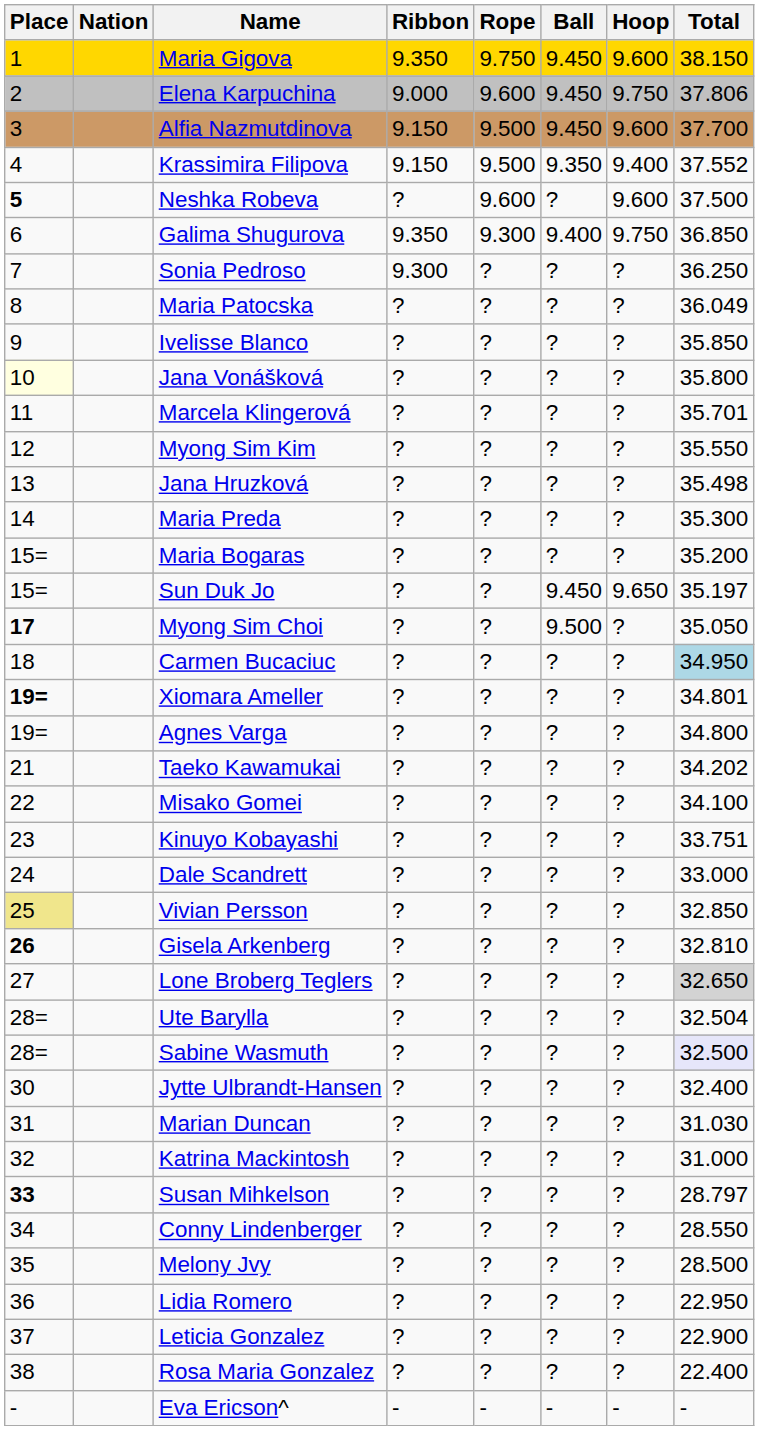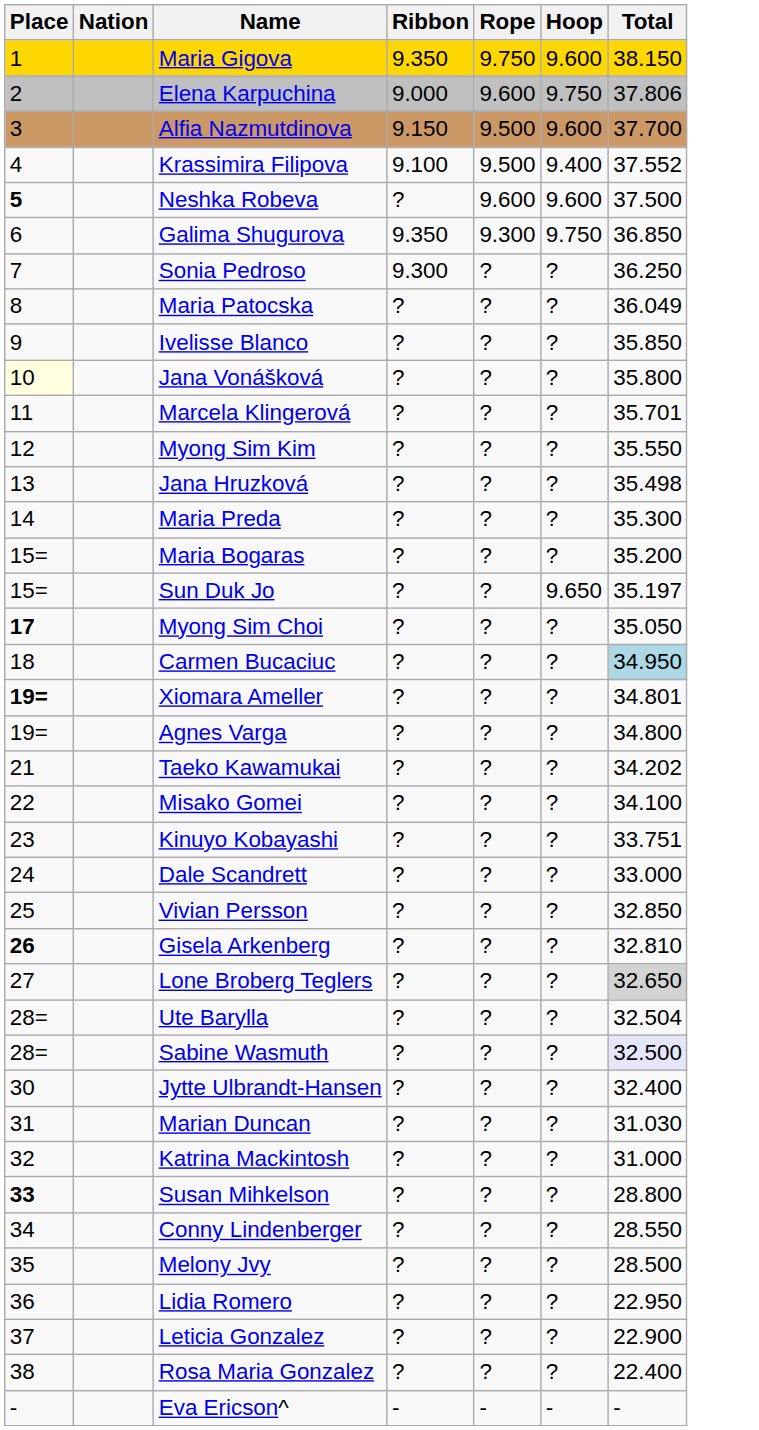 <table class="wikitable">
 <tr>
 <th>Place</th>
 <th>Nation</th>
 <th>Name</th>
 <th>Ribbon</th>
 <th>Rope</th>
-<th>Ball</th>
 <th>Hoop</th>
 <th>Total</th>
 </tr>
 <tr bgcolor=gold>
 <td>1</td>
 <td></td>
 <td><a href='#'>Maria Gigova</a></td>
 <td>9.350</td>
 <td>9.750</td>
-<td>9.450</td>
 <td>9.600</td>
 <td>38.150</td>
 </tr>
 <tr bgcolor=silver>
 <td>2</td>
 <td></td>
 <td><a href='#'>Elena Karpuchina</a></td>
 <td>9.000</td>
 <td>9.600</td>
-<td>9.450</td>
 <td>9.750</td>
 <td>37.806</td>
 </tr>
 <tr bgcolor=cc9966>
 <td>3</td>
 <td></td>
 <td><a href='#'>Alfia Nazmutdinova</a></td>
 <td>9.150</td>
 <td>9.500</td>
-<td>9.450</td>
 <td>9.600</td>
 <td>37.700</td>
 </tr>
 <tr>
 <td>4</td>
 <td></td>
 <td><a href='#'>Krassimira Filipova</a></td>
-<td>9.150</td>
+<td>9.100</td>
 <td>9.500</td>
-<td>9.350</td>
 <td>9.400</td>
 <td>37.552</td>
 </tr>
 <tr>
 <td><strong>5</strong></td>
 <td></td>
 <td><a href='#'>Neshka Robeva</a></td>
 <td>?</td>
 <td>9.600</td>
-<td>?</td>
 <td>9.600</td>
 <td>37.500</td>
 </tr>
 <tr>
 <td>6</td>
 <td></td>
 <td><a href='#'>Galima Shugurova</a></td>
 <td>9.350</td>
 <td>9.300</td>
-<td>9.400</td>
 <td>9.750</td>
 <td>36.850</td>
 </tr>
 <tr>
 <td>7</td>
 <td></td>
 <td><a href='#'>Sonia Pedroso</a></td>
 <td>9.300</td>
 <td>?</td>
 <td>?</td>
-<td>?</td>
 <td>36.250</td>
 </tr>
 <tr>
 <td>8</td>
 <td></td>
 <td><a href='#'>Maria Patocska</a></td>
-<td>?</td>
 <td>?</td>
 <td>?</td>
 <td>?</td>
 <td>36.049</td>
 </tr>
 <tr>
 <td>9</td>
 <td></td>
 <td><a href='#'>Ivelisse Blanco</a></td>
 <td>?</td>
 <td>?</td>
 <td>?</td>
-<td>?</td>
 <td>35.850</td>
 </tr>
 <tr>
 <td style="background: lightyellow;">10</td>
 <td></td>
 <td><a href='#'>Jana Vonášková</a></td>
-<td>?</td>
 <td>?</td>
 <td>?</td>
 <td>?</td>
 <td>35.800</td>
 </tr>
 <tr>
 <td>11</td>
 <td></td>
 <td><a href='#'>Marcela Klingerová</a></td>
 <td>?</td>
 <td>?</td>
 <td>?</td>
-<td>?</td>
 <td>35.701</td>
 </tr>
 <tr>
 <td>12</td>
 <td></td>
 <td><a href='#'>Myong Sim Kim</a></td>
-<td>?</td>
 <td>?</td>
 <td>?</td>
 <td>?</td>
 <td>35.550</td>
 </tr>
 <tr>
 <td>13</td>
 <td></td>
 <td><a href='#'>Jana Hruzková</a></td>
 <td>?</td>
 <td>?</td>
 <td>?</td>
-<td>?</td>
 <td>35.498</td>
 </tr>
 <tr>
 <td>14</td>
 <td></td>
 <td><a href='#'>Maria Preda</a></td>
-<td>?</td>
 <td>?</td>
 <td>?</td>
 <td>?</td>
 <td>35.300</td>
 </tr>
 <tr>
 <td>15=</td>
 <td></td>
 <td><a href='#'>Maria Bogaras</a></td>
 <td>?</td>
 <td>?</td>
 <td>?</td>
-<td>?</td>
 <td>35.200</td>
 </tr>
 <tr>
 <td>15=</td>
 <td></td>
 <td><a href='#'>Sun Duk Jo</a></td>
 <td>?</td>
 <td>?</td>
-<td>9.450</td>
 <td>9.650</td>
 <td>35.197</td>
 </tr>
 <tr>
 <td><strong>17</strong></td>
 <td></td>
 <td><a href='#'>Myong Sim Choi</a></td>
 <td>?</td>
 <td>?</td>
-<td>9.500</td>
 <td>?</td>
 <td>35.050</td>
 </tr>
 <tr>
 <td>18</td>
 <td></td>
 <td><a href='#'>Carmen Bucaciuc</a></td>
-<td>?</td>
 <td>?</td>
 <td>?</td>
 <td>?</td>
 <td style="background: lightblue;">34.950</td>
 </tr>
 <tr>
 <td><strong>19=</strong></td>
 <td></td>
 <td><a href='#'>Xiomara Ameller</a></td>
 <td>?</td>
 <td>?</td>
 <td>?</td>
-<td>?</td>
 <td>34.801</td>
 </tr>
 <tr>
 <td>19=</td>
 <td></td>
 <td><a href='#'>Agnes Varga</a></td>
-<td>?</td>
 <td>?</td>
 <td>?</td>
 <td>?</td>
 <td>34.800</td>
 </tr>
 <tr>
 <td>21</td>
 <td></td>
 <td><a href='#'>Taeko Kawamukai</a></td>
 <td>?</td>
 <td>?</td>
 <td>?</td>
-<td>?</td>
 <td>34.202</td>
 </tr>
 <tr>
 <td>22</td>
 <td></td>
 <td><a href='#'>Misako Gomei</a></td>
-<td>?</td>
 <td>?</td>
 <td>?</td>
 <td>?</td>
 <td>34.100</td>
 </tr>
 <tr>
 <td>23</td>
 <td></td>
 <td><a href='#'>Kinuyo Kobayashi</a></td>
 <td>?</td>
 <td>?</td>
 <td>?</td>
-<td>?</td>
 <td>33.751</td>
 </tr>
 <tr>
 <td>24</td>
 <td></td>
 <td><a href='#'>Dale Scandrett</a></td>
 <td>?</td>
 <td>?</td>
 <td>?</td>
-<td>?</td>
 <td>33.000</td>
 </tr>
 <tr>
-<td style="background: khaki;">25</td>
+<td>25</td>
 <td></td>
 <td><a href='#'>Vivian Persson</a></td>
-<td>?</td>
 <td>?</td>
 <td>?</td>
 <td>?</td>
 <td>32.850</td>
 </tr>
 <tr>
 <td><strong>26</strong></td>
 <td></td>
 <td><a href='#'>Gisela Arkenberg</a></td>
 <td>?</td>
 <td>?</td>
 <td>?</td>
-<td>?</td>
 <td>32.810</td>
 </tr>
 <tr>
 <td>27</td>
 <td></td>
 <td><a href='#'>Lone Broberg Teglers</a></td>
-<td>?</td>
 <td>?</td>
 <td>?</td>
 <td>?</td>
 <td style="background: lightgrey;">32.650</td>
 </tr>
 <tr>
 <td>28=</td>
 <td></td>
 <td><a href='#'>Ute Barylla</a></td>
 <td>?</td>
 <td>?</td>
 <td>?</td>
-<td>?</td>
 <td>32.504</td>
 </tr>
 <tr>
 <td>28=</td>
 <td></td>
 <td><a href='#'>Sabine Wasmuth</a></td>
-<td>?</td>
 <td>?</td>
 <td>?</td>
 <td>?</td>
 <td style="background: lavender;">32.500</td>
 </tr>
 <tr>
 <td>30</td>
 <td></td>
 <td><a href='#'>Jytte Ulbrandt-Hansen</a></td>
 <td>?</td>
 <td>?</td>
 <td>?</td>
-<td>?</td>
 <td>32.400</td>
 </tr>
 <tr>
 <td>31</td>
 <td></td>
 <td><a href='#'>Marian Duncan</a></td>
-<td>?</td>
 <td>?</td>
 <td>?</td>
 <td>?</td>
 <td>31.030</td>
 </tr>
 <tr>
 <td>32</td>
 <td></td>
 <td><a href='#'>Katrina Mackintosh</a></td>
 <td>?</td>
 <td>?</td>
 <td>?</td>
-<td>?</td>
 <td>31.000</td>
 </tr>
 <tr>
 <td><strong>33</strong></td>
 <td></td>
 <td><a href='#'>Susan Mihkelson</a></td>
 <td>?</td>
 <td>?</td>
 <td>?</td>
-<td>?</td>
-<td>28.797</td>
+<td>28.800</td>
 </tr>
 <tr>
 <td>34</td>
 <td></td>
 <td><a href='#'>Conny Lindenberger</a></td>
-<td>?</td>
 <td>?</td>
 <td>?</td>
 <td>?</td>
 <td>28.550</td>
 </tr>
 <tr>
 <td>35</td>
 <td></td>
 <td><a href='#'>Melony Jvy</a></td>
 <td>?</td>
 <td>?</td>
 <td>?</td>
-<td>?</td>
 <td>28.500</td>
 </tr>
 <tr>
 <td>36</td>
 <td></td>
 <td><a href='#'>Lidia Romero</a></td>
-<td>?</td>
 <td>?</td>
 <td>?</td>
 <td>?</td>
 <td>22.950</td>
 </tr>
 <tr>
 <td>37</td>
 <td></td>
 <td><a href='#'>Leticia Gonzalez</a></td>
 <td>?</td>
 <td>?</td>
 <td>?</td>
-<td>?</td>
 <td>22.900</td>
 </tr>
 <tr>
 <td>38</td>
 <td></td>
 <td><a href='#'>Rosa Maria Gonzalez</a></td>
-<td>?</td>
 <td>?</td>
 <td>?</td>
 <td>?</td>
 <td>22.400</td>
 </tr>
 <tr>
 <td>-</td>
 <td></td>
 <td><a href='#'>Eva Ericson</a>^</td>
 <td>-</td>
 <td>-</td>
 <td>-</td>
 <td>-</td>
-<td>-</td>
 </tr>
 </table>
